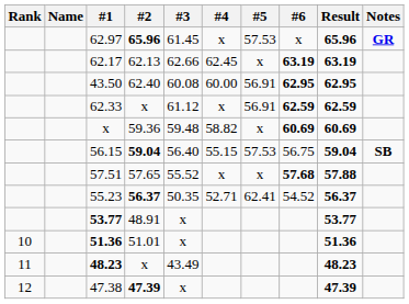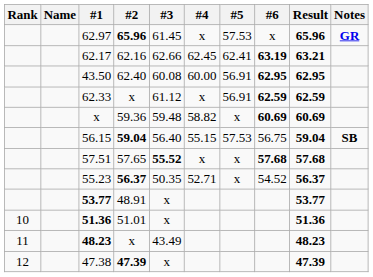 <table class="wikitable sortable" style="text-align:center">
 <tr>
 <th>Rank</th>
 <th>Name</th>
 <th>#1</th>
 <th>#2</th>
 <th>#3</th>
 <th>#4</th>
 <th>#5</th>
 <th>#6</th>
 <th>Result</th>
 <th>Notes</th>
 </tr>
 <tr>
 <td></td>
 <td align="left"></td>
 <td>62.97</td>
 <td><strong>65.96</strong></td>
 <td>61.45</td>
 <td>x</td>
 <td>57.53</td>
 <td>x</td>
 <td><strong>65.96</strong></td>
 <td><a href='#'><strong>GR</strong></a></td>
 </tr>
 <tr>
 <td></td>
 <td align="left"></td>
 <td>62.17</td>
-<td>62.13</td>
+<td>62.16</td>
 <td>62.66</td>
 <td>62.45</td>
-<td>x</td>
+<td>62.41</td>
 <td><strong>63.19</strong></td>
-<td><strong>63.19</strong></td>
+<td><strong>63.21</strong></td>
 <td></td>
 </tr>
 <tr>
 <td></td>
 <td align="left"></td>
 <td>43.50</td>
 <td>62.40</td>
 <td>60.08</td>
 <td>60.00</td>
 <td>56.91</td>
 <td><strong>62.95</strong></td>
 <td><strong>62.95</strong></td>
 <td></td>
 </tr>
 <tr>
 <td></td>
 <td align="left"></td>
 <td>62.33</td>
 <td>x</td>
 <td>61.12</td>
 <td>x</td>
 <td>56.91</td>
 <td><strong>62.59</strong></td>
 <td><strong>62.59</strong></td>
 <td></td>
 </tr>
 <tr>
 <td></td>
 <td align="left"></td>
 <td>x</td>
 <td>59.36</td>
 <td>59.48</td>
 <td>58.82</td>
 <td>x</td>
 <td><strong>60.69</strong></td>
 <td><strong>60.69</strong></td>
 <td></td>
 </tr>
 <tr>
 <td></td>
 <td align="left"></td>
 <td>56.15</td>
 <td><strong>59.04</strong></td>
 <td>56.40</td>
 <td>55.15</td>
 <td>57.53</td>
 <td>56.75</td>
 <td><strong>59.04</strong></td>
 <td><strong>SB</strong></td>
 </tr>
 <tr>
 <td></td>
 <td align="left"></td>
 <td>57.51</td>
 <td>57.65</td>
-<td>55.52</td>
+<td><strong>55.52</strong></td>
 <td>x</td>
 <td>x</td>
 <td><strong>57.68</strong></td>
-<td><strong>57.88</strong></td>
+<td><strong>57.68</strong></td>
 <td></td>
 </tr>
 <tr>
 <td></td>
 <td align="left"></td>
 <td>55.23</td>
 <td><strong>56.37</strong></td>
 <td>50.35</td>
 <td>52.71</td>
-<td>62.41</td>
+<td>x</td>
 <td>54.52</td>
 <td><strong>56.37</strong></td>
 <td></td>
 </tr>
 <tr>
 <td></td>
 <td align="left"></td>
 <td><strong>53.77</strong></td>
 <td>48.91</td>
 <td>x</td>
 <td></td>
 <td></td>
 <td></td>
 <td><strong>53.77</strong></td>
 <td></td>
 </tr>
 <tr>
 <td>10</td>
 <td align="left"></td>
 <td><strong>51.36</strong></td>
 <td>51.01</td>
 <td>x</td>
 <td></td>
 <td></td>
 <td></td>
 <td><strong>51.36</strong></td>
 <td></td>
 </tr>
 <tr>
 <td>11</td>
 <td align="left"></td>
 <td><strong>48.23</strong></td>
 <td>x</td>
 <td>43.49</td>
 <td></td>
 <td></td>
 <td></td>
 <td><strong>48.23</strong></td>
 <td></td>
 </tr>
 <tr>
 <td>12</td>
 <td align="left"></td>
 <td>47.38</td>
 <td><strong>47.39</strong></td>
 <td>x</td>
 <td></td>
 <td></td>
 <td></td>
 <td><strong>47.39</strong></td>
 <td></td>
 </tr>
 </table>
